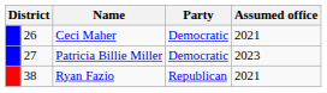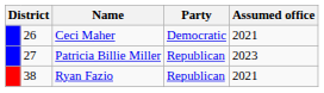 <table class="wikitable">
 <tr>
 <th colspan="2" style="text-align:center; vertical-align:bottom;"><strong>District</strong></th>
 <th style="text-align:center; vertical-align:bottom;"><strong>Name</strong></th>
 <th style="text-align:center; vertical-align:bottom;"><strong>Party</strong></th>
 <th style="text-align:center; vertical-align:bottom;"><strong>Assumed office</strong></th>
 </tr>
 <tr>
 <td style="background:blue;"> </td>
 <td>26</td>
 <td><a href='#'>Ceci Maher</a></td>
 <td><a href='#'>Democratic</a></td>
 <td>2021</td>
 </tr>
 <tr>
 <td style="background:blue;"> </td>
 <td>27</td>
 <td><a href='#'>Patricia Billie Miller</a></td>
-<td><a href='#'>Democratic</a></td>
+<td><a href='#'>Republican</a></td>
 <td>2023</td>
 </tr>
 <tr>
 <td style="background:red;"> </td>
 <td>38</td>
 <td><a href='#'>Ryan Fazio</a></td>
 <td><a href='#'>Republican</a></td>
 <td>2021</td>
 </tr>
 </table>
